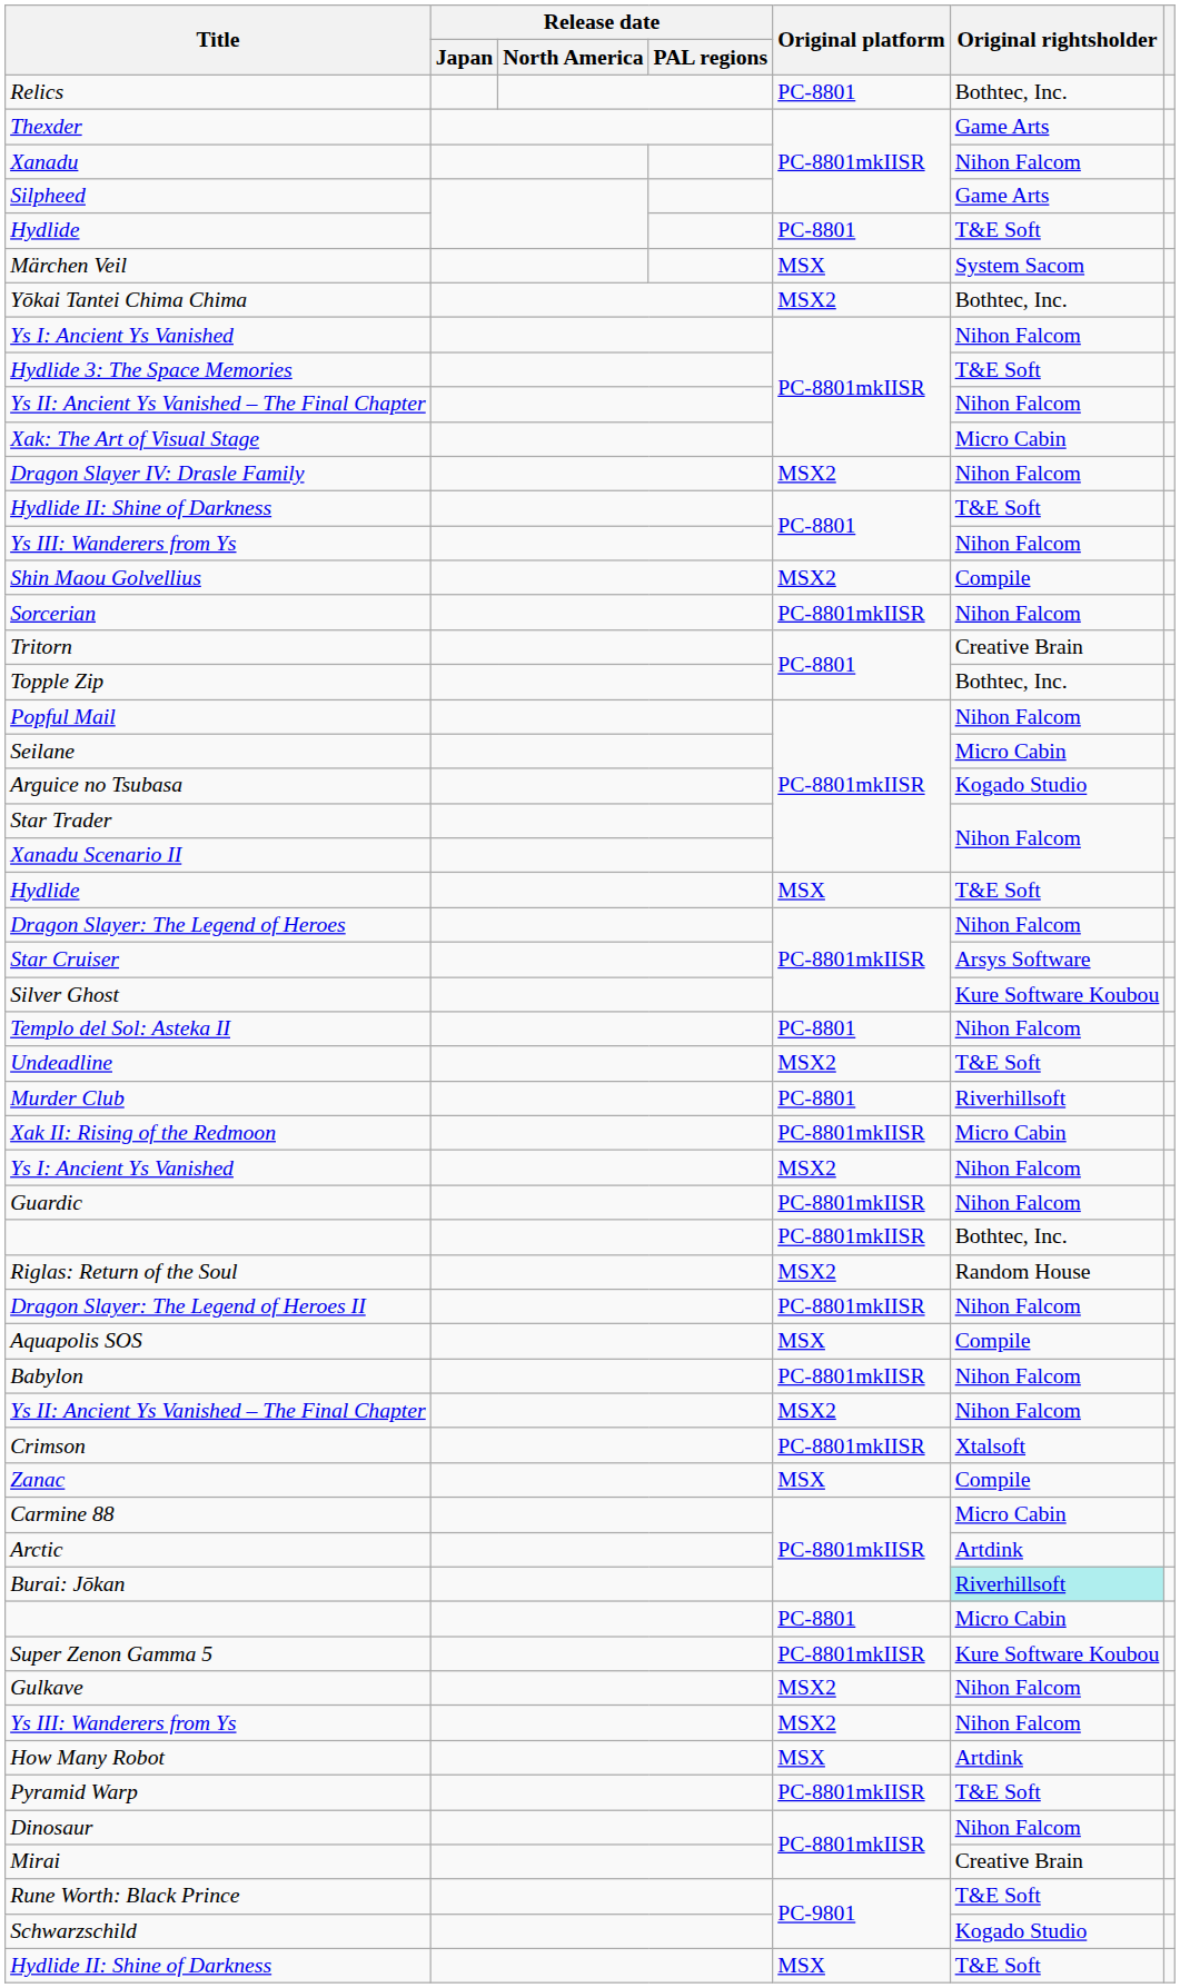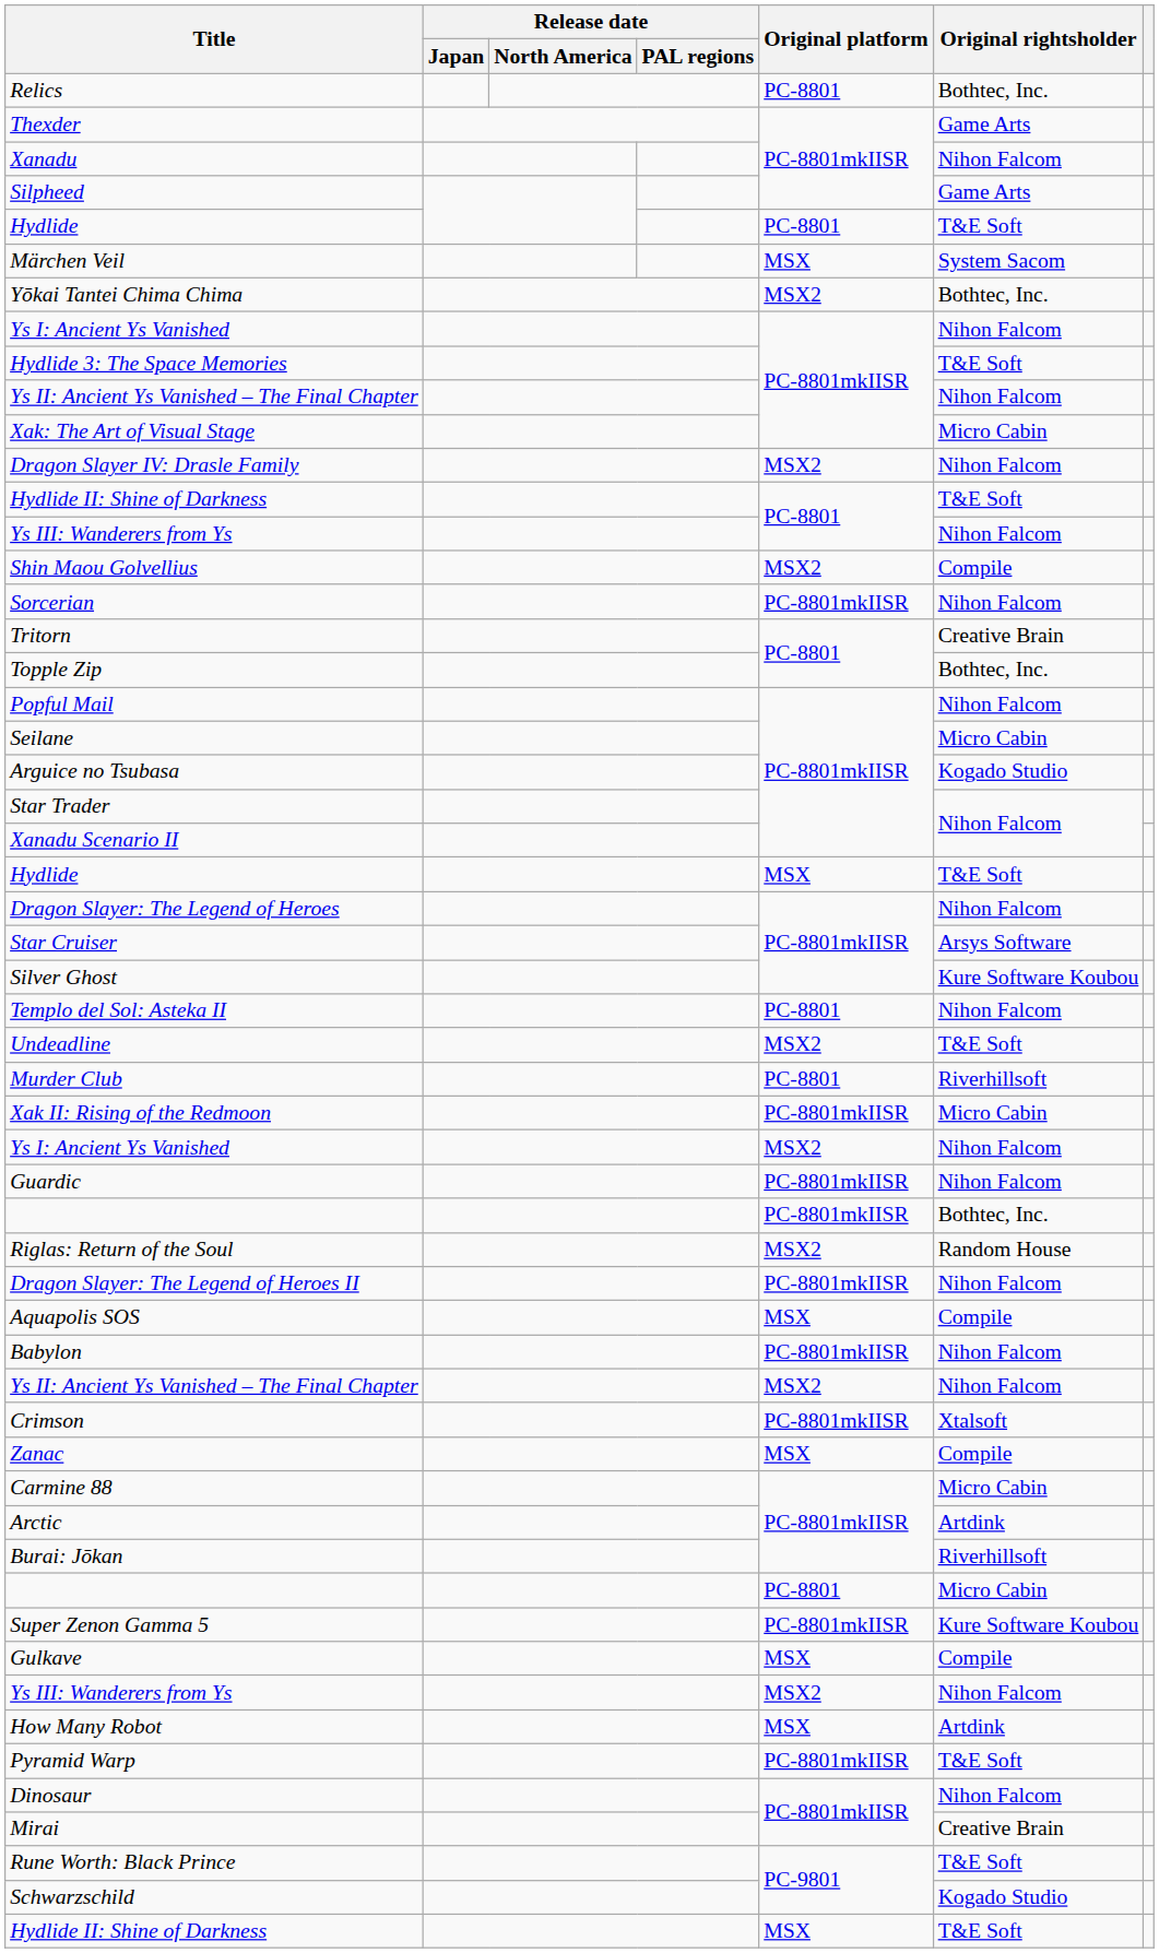 <table class="wikitable sortable mw-collapsible" width="auto">
 <tr>
 <th rowspan="2">Title</th>
 <th colspan="3">Release date</th>
 <th rowspan="2">Original platform</th>
 <th rowspan="2">Original rightsholder</th>
 <th rowspan="2"></th>
 </tr>
 <tr>
 <th>Japan</th>
 <th>North America</th>
 <th>PAL regions</th>
 </tr>
 <tr>
 <td><em>Relics</em></td>
 <td></td>
 <td colspan="2"></td>
 <td><a href='#'>PC-8801</a></td>
 <td>Bothtec, Inc.</td>
 <td></td>
 </tr>
 <tr>
 <td><em><a href='#'>Thexder</a></em></td>
 <td colspan="3"></td>
 <td rowspan="3"><a href='#'>PC-8801mkIISR</a></td>
 <td><a href='#'>Game Arts</a></td>
 <td></td>
 </tr>
 <tr>
 <td><em><a href='#'>Xanadu</a></em></td>
 <td colspan="2"></td>
 <td></td>
 <td><a href='#'>Nihon Falcom</a></td>
 <td></td>
 </tr>
 <tr>
 <td><em><a href='#'>Silpheed</a></em></td>
 <td colspan="2" rowspan="2"></td>
 <td></td>
 <td><a href='#'>Game Arts</a></td>
 <td></td>
 </tr>
 <tr>
 <td><em><a href='#'>Hydlide</a></em></td>
 <td></td>
 <td><a href='#'>PC-8801</a></td>
 <td><a href='#'>T&E Soft</a></td>
 <td></td>
 </tr>
 <tr>
 <td><em>Märchen Veil</em></td>
 <td colspan="2"></td>
 <td></td>
 <td><a href='#'>MSX</a></td>
 <td><a href='#'>System Sacom</a></td>
 <td></td>
 </tr>
 <tr>
 <td><em>Yōkai Tantei Chima Chima</em></td>
 <td colspan="3"></td>
 <td><a href='#'>MSX2</a></td>
 <td>Bothtec, Inc.</td>
 <td></td>
 </tr>
 <tr>
 <td><em><a href='#'>Ys I: Ancient Ys Vanished</a></em></td>
 <td colspan="3"></td>
 <td rowspan="4"><a href='#'>PC-8801mkIISR</a></td>
 <td><a href='#'>Nihon Falcom</a></td>
 <td></td>
 </tr>
 <tr>
 <td><em><a href='#'>Hydlide 3: The Space Memories</a></em></td>
 <td colspan="3"></td>
 <td><a href='#'>T&E Soft</a></td>
 <td></td>
 </tr>
 <tr>
 <td><em><a href='#'>Ys II: Ancient Ys Vanished – The Final Chapter</a></em></td>
 <td colspan="3"></td>
 <td><a href='#'>Nihon Falcom</a></td>
 <td></td>
 </tr>
 <tr>
 <td><em><a href='#'>Xak: The Art of Visual Stage</a></em></td>
 <td colspan="3"></td>
 <td><a href='#'>Micro Cabin</a></td>
 <td></td>
 </tr>
 <tr>
 <td><em><a href='#'>Dragon Slayer IV: Drasle Family</a></em></td>
 <td colspan="3"></td>
 <td><a href='#'>MSX2</a></td>
 <td><a href='#'>Nihon Falcom</a></td>
 <td></td>
 </tr>
 <tr>
 <td><em><a href='#'>Hydlide II: Shine of Darkness</a></em></td>
 <td colspan="3"></td>
 <td rowspan="2"><a href='#'>PC-8801</a></td>
 <td><a href='#'>T&E Soft</a></td>
 <td></td>
 </tr>
 <tr>
 <td><em><a href='#'>Ys III: Wanderers from Ys</a></em></td>
 <td colspan="3"></td>
 <td><a href='#'>Nihon Falcom</a></td>
 <td></td>
 </tr>
 <tr>
 <td><em><a href='#'>Shin Maou Golvellius</a></em></td>
 <td colspan="3"></td>
 <td><a href='#'>MSX2</a></td>
 <td><a href='#'>Compile</a></td>
 <td></td>
 </tr>
 <tr>
 <td><em><a href='#'>Sorcerian</a></em></td>
 <td colspan="3"></td>
 <td><a href='#'>PC-8801mkIISR</a></td>
 <td><a href='#'>Nihon Falcom</a></td>
 <td></td>
 </tr>
 <tr>
 <td><em>Tritorn</em></td>
 <td colspan="3"></td>
 <td rowspan="2"><a href='#'>PC-8801</a></td>
 <td>Creative Brain</td>
 <td></td>
 </tr>
 <tr>
 <td><em>Topple Zip</em></td>
 <td colspan="3"></td>
 <td>Bothtec, Inc.</td>
 <td></td>
 </tr>
 <tr>
 <td><em><a href='#'>Popful Mail</a></em></td>
 <td colspan="3"></td>
 <td rowspan="5"><a href='#'>PC-8801mkIISR</a></td>
 <td><a href='#'>Nihon Falcom</a></td>
 <td></td>
 </tr>
 <tr>
 <td><em>Seilane</em></td>
 <td colspan="3"></td>
 <td><a href='#'>Micro Cabin</a></td>
 <td></td>
 </tr>
 <tr>
 <td><em>Arguice no Tsubasa</em></td>
 <td colspan="3"></td>
 <td><a href='#'>Kogado Studio</a></td>
 <td></td>
 </tr>
 <tr>
 <td><em>Star Trader</em></td>
 <td colspan="3"></td>
 <td rowspan="2"><a href='#'>Nihon Falcom</a></td>
 <td></td>
 </tr>
 <tr>
 <td><em><a href='#'>Xanadu Scenario II</a></em></td>
 <td colspan="3"></td>
 <td></td>
 </tr>
 <tr>
 <td><em><a href='#'>Hydlide</a></em></td>
 <td colspan="3"></td>
 <td><a href='#'>MSX</a></td>
 <td><a href='#'>T&E Soft</a></td>
 <td></td>
 </tr>
 <tr>
 <td><em><a href='#'>Dragon Slayer: The Legend of Heroes</a></em></td>
 <td colspan="3"></td>
 <td rowspan="3"><a href='#'>PC-8801mkIISR</a></td>
 <td><a href='#'>Nihon Falcom</a></td>
 <td></td>
 </tr>
 <tr>
 <td><em><a href='#'>Star Cruiser</a></em></td>
 <td colspan="3"></td>
 <td><a href='#'>Arsys Software</a></td>
 <td></td>
 </tr>
 <tr>
 <td><em>Silver Ghost</em></td>
 <td colspan="3"></td>
 <td><a href='#'>Kure Software Koubou</a></td>
 <td></td>
 </tr>
 <tr>
 <td><em><a href='#'>Templo del Sol: Asteka II</a></em></td>
 <td colspan="3"></td>
 <td><a href='#'>PC-8801</a></td>
 <td><a href='#'>Nihon Falcom</a></td>
 <td></td>
 </tr>
 <tr>
 <td><em><a href='#'>Undeadline</a></em></td>
 <td colspan="3"></td>
 <td><a href='#'>MSX2</a></td>
 <td><a href='#'>T&E Soft</a></td>
 <td></td>
 </tr>
 <tr>
 <td><em><a href='#'>Murder Club</a></em></td>
 <td colspan="3"></td>
 <td><a href='#'>PC-8801</a></td>
 <td><a href='#'>Riverhillsoft</a></td>
 <td></td>
 </tr>
 <tr>
 <td><em><a href='#'>Xak II: Rising of the Redmoon</a></em></td>
 <td colspan="3"></td>
 <td><a href='#'>PC-8801mkIISR</a></td>
 <td><a href='#'>Micro Cabin</a></td>
 <td></td>
 </tr>
 <tr>
 <td><em><a href='#'>Ys I: Ancient Ys Vanished</a></em></td>
 <td colspan="3"></td>
 <td><a href='#'>MSX2</a></td>
 <td><a href='#'>Nihon Falcom</a></td>
 <td></td>
 </tr>
 <tr>
 <td><em>Guardic</em></td>
 <td colspan="3"></td>
 <td><a href='#'>PC-8801mkIISR</a></td>
 <td><a href='#'>Nihon Falcom</a></td>
 <td></td>
 </tr>
 <tr>
 <td></td>
 <td colspan="3"></td>
 <td><a href='#'>PC-8801mkIISR</a></td>
 <td>Bothtec, Inc.</td>
 <td></td>
 </tr>
 <tr>
 <td><em>Riglas: Return of the Soul</em></td>
 <td colspan="3"></td>
 <td><a href='#'>MSX2</a></td>
 <td>Random House</td>
 <td></td>
 </tr>
 <tr>
 <td><em><a href='#'>Dragon Slayer: The Legend of Heroes II</a></em></td>
 <td colspan="3"></td>
 <td><a href='#'>PC-8801mkIISR</a></td>
 <td><a href='#'>Nihon Falcom</a></td>
 <td></td>
 </tr>
 <tr>
 <td><em>Aquapolis SOS</em></td>
 <td colspan="3"></td>
 <td><a href='#'>MSX</a></td>
 <td><a href='#'>Compile</a></td>
 <td></td>
 </tr>
 <tr>
 <td><em>Babylon</em></td>
 <td colspan="3"></td>
 <td><a href='#'>PC-8801mkIISR</a></td>
 <td><a href='#'>Nihon Falcom</a></td>
 <td></td>
 </tr>
 <tr>
 <td><em><a href='#'>Ys II: Ancient Ys Vanished – The Final Chapter</a></em></td>
 <td colspan="3"></td>
 <td><a href='#'>MSX2</a></td>
 <td><a href='#'>Nihon Falcom</a></td>
 <td></td>
 </tr>
 <tr>
 <td><em>Crimson</em></td>
 <td colspan="3"></td>
 <td><a href='#'>PC-8801mkIISR</a></td>
 <td><a href='#'>Xtalsoft</a></td>
 <td></td>
 </tr>
 <tr>
 <td><em><a href='#'>Zanac</a></em></td>
 <td colspan="3"></td>
 <td><a href='#'>MSX</a></td>
 <td><a href='#'>Compile</a></td>
 <td></td>
 </tr>
 <tr>
 <td><em>Carmine 88</em></td>
 <td colspan="3"></td>
 <td rowspan="3"><a href='#'>PC-8801mkIISR</a></td>
 <td><a href='#'>Micro Cabin</a></td>
 <td></td>
 </tr>
 <tr>
 <td><em>Arctic</em></td>
 <td colspan="3"></td>
 <td><a href='#'>Artdink</a></td>
 <td></td>
 </tr>
 <tr>
 <td><em>Burai: Jōkan</em></td>
 <td colspan="3"></td>
-<td style="background: paleturquoise;"><a href='#'>Riverhillsoft</a></td>
+<td><a href='#'>Riverhillsoft</a></td>
 <td></td>
 </tr>
 <tr>
 <td></td>
 <td colspan="3"></td>
 <td><a href='#'>PC-8801</a></td>
 <td><a href='#'>Micro Cabin</a></td>
 <td></td>
 </tr>
 <tr>
 <td><em>Super Zenon Gamma 5</em></td>
 <td colspan="3"></td>
 <td><a href='#'>PC-8801mkIISR</a></td>
 <td><a href='#'>Kure Software Koubou</a></td>
 <td></td>
 </tr>
 <tr>
 <td><em>Gulkave</em></td>
 <td colspan="3"></td>
-<td><a href='#'>MSX2</a></td>
-<td><a href='#'>Nihon Falcom</a></td>
+<td><a href='#'>MSX</a></td>
+<td><a href='#'>Compile</a></td>
 <td></td>
 </tr>
 <tr>
 <td><em><a href='#'>Ys III: Wanderers from Ys</a></em></td>
 <td colspan="3"></td>
 <td><a href='#'>MSX2</a></td>
 <td><a href='#'>Nihon Falcom</a></td>
 <td></td>
 </tr>
 <tr>
 <td><em>How Many Robot</em></td>
 <td colspan="3"></td>
 <td><a href='#'>MSX</a></td>
 <td><a href='#'>Artdink</a></td>
 <td></td>
 </tr>
 <tr>
 <td><em>Pyramid Warp</em></td>
 <td colspan="3"></td>
 <td><a href='#'>PC-8801mkIISR</a></td>
 <td><a href='#'>T&E Soft</a></td>
 <td></td>
 </tr>
 <tr>
 <td><em>Dinosaur</em></td>
 <td colspan="3"></td>
 <td rowspan="2"><a href='#'>PC-8801mkIISR</a></td>
 <td><a href='#'>Nihon Falcom</a></td>
 <td></td>
 </tr>
 <tr>
 <td><em>Mirai</em></td>
 <td colspan="3"></td>
 <td>Creative Brain</td>
 <td></td>
 </tr>
 <tr>
 <td><em>Rune Worth: Black Prince</em></td>
 <td colspan="3"></td>
 <td rowspan="2"><a href='#'>PC-9801</a></td>
 <td><a href='#'>T&E Soft</a></td>
 <td></td>
 </tr>
 <tr>
 <td><em>Schwarzschild</em></td>
 <td colspan="3"></td>
 <td><a href='#'>Kogado Studio</a></td>
 <td></td>
 </tr>
 <tr>
 <td><em><a href='#'>Hydlide II: Shine of Darkness</a></em></td>
 <td colspan="3"></td>
 <td><a href='#'>MSX</a></td>
 <td><a href='#'>T&E Soft</a></td>
 <td></td>
 </tr>
 </table>
